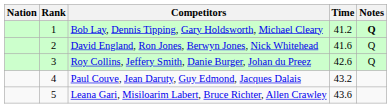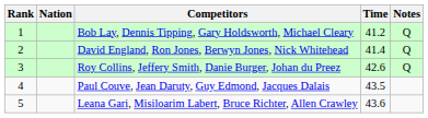 <table class="wikitable sortable" style="text-align:center">
 <tr>
+<th>Rank</th>
 <th>Nation</th>
-<th>Rank</th>
 <th>Competitors</th>
 <th>Time</th>
 <th>Notes</th>
 </tr>
 <tr bgcolor=ccffcc>
+<td>1</td>
 <td align=left></td>
-<td>1</td>
 <td align=left><a href='#'>Bob Lay</a>, <a href='#'>Dennis Tipping</a>, <a href='#'>Gary Holdsworth</a>, <a href='#'>Michael Cleary</a></td>
 <td>41.2</td>
-<td><strong>Q</strong></td>
-</tr>
-<tr bgcolor=ccffcc>
-<td align=left></td>
-<td>2</td>
-<td align=left><a href='#'>David England</a>, <a href='#'>Ron Jones</a>, <a href='#'>Berwyn Jones</a>, <a href='#'>Nick Whitehead</a></td>
-<td>41.6</td>
 <td>Q</td>
 </tr>
 <tr bgcolor=ccffcc>
+<td>2</td>
 <td align=left></td>
+<td align=left><a href='#'>David England</a>, <a href='#'>Ron Jones</a>, <a href='#'>Berwyn Jones</a>, <a href='#'>Nick Whitehead</a></td>
+<td>41.4</td>
+<td>Q</td>
+</tr>
+<tr bgcolor=ccffcc>
 <td>3</td>
+<td align=left></td>
 <td align=left><a href='#'>Roy Collins</a>, <a href='#'>Jeffery Smith</a>, <a href='#'>Danie Burger</a>, <a href='#'>Johan du Preez</a></td>
 <td>42.6</td>
 <td>Q</td>
 </tr>
 <tr>
+<td>4</td>
 <td align=left></td>
-<td>4</td>
 <td align=left><a href='#'>Paul Couve</a>, <a href='#'>Jean Daruty</a>, <a href='#'>Guy Edmond</a>, <a href='#'>Jacques Dalais</a></td>
-<td>43.2</td>
+<td>43.5</td>
 <td></td>
 </tr>
 <tr>
+<td>5</td>
 <td align=left></td>
-<td>5</td>
 <td align=left><a href='#'>Leana Gari</a>, <a href='#'>Misiloarim Labert</a>, <a href='#'>Bruce Richter</a>, <a href='#'>Allen Crawley</a></td>
 <td>43.6</td>
 <td></td>
 </tr>
 </table>
